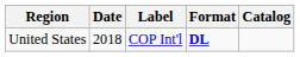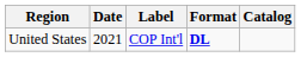 <table class="wikitable">
 <tr>
 <th>Region</th>
 <th>Date</th>
 <th>Label</th>
 <th>Format</th>
 <th>Catalog</th>
 </tr>
 <tr>
 <td>United States</td>
-<td>2018</td>
+<td>2021</td>
 <td><a href='#'>COP Int'l</a></td>
 <td><strong><a href='#'>DL</a></strong></td>
 <td></td>
 </tr>
 </table>
